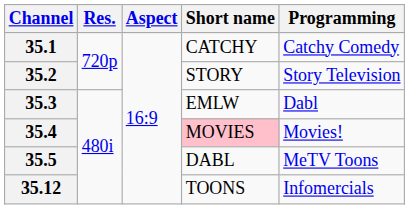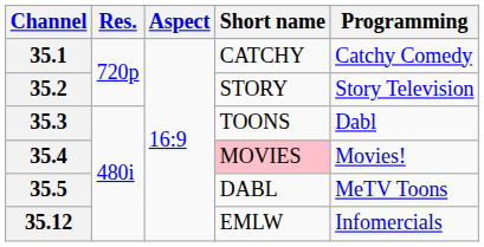 <table class="wikitable">
 <tr>
 <th scope = "col"><a href='#'>Channel</a></th>
 <th scope = "col"><a href='#'>Res.</a></th>
 <th scope = "col"><a href='#'>Aspect</a></th>
 <th scope = "col">Short name</th>
 <th scope = "col">Programming</th>
 </tr>
 <tr>
 <th scope = "row">35.1</th>
 <td rowspan=2><a href='#'>720p</a></td>
 <td rowspan=6><a href='#'>16:9</a></td>
 <td>CATCHY</td>
 <td><a href='#'>Catchy Comedy</a></td>
 </tr>
 <tr>
 <th scope = "row">35.2</th>
 <td>STORY</td>
 <td><a href='#'>Story Television</a></td>
 </tr>
 <tr>
 <th scope = "row">35.3</th>
 <td rowspan=4><a href='#'>480i</a></td>
-<td>EMLW</td>
+<td>TOONS</td>
 <td><a href='#'>Dabl</a></td>
 </tr>
 <tr>
 <th scope = "row">35.4</th>
 <td style="background: pink;">MOVIES</td>
 <td><a href='#'>Movies!</a></td>
 </tr>
 <tr>
 <th scope "row">35.5</th>
 <td>DABL</td>
 <td><a href='#'>MeTV Toons</a></td>
 </tr>
 <tr>
 <th scope = "row">35.12</th>
-<td>TOONS</td>
+<td>EMLW</td>
 <td><a href='#'>Infomercials</a></td>
 </tr>
 </table>
